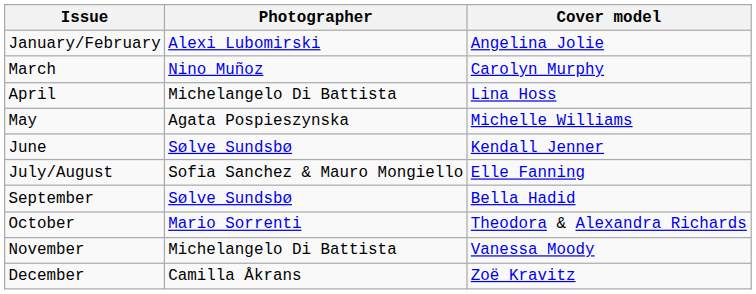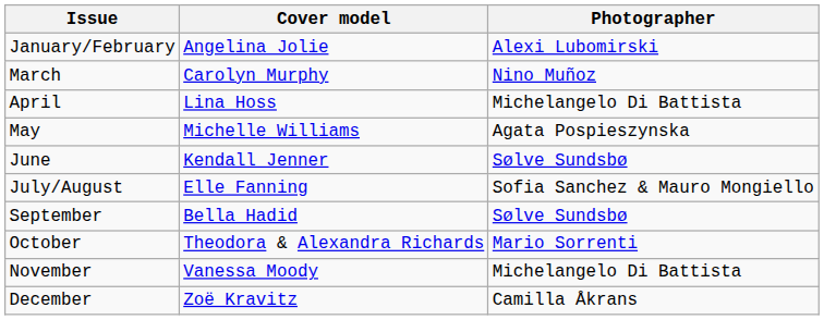 <table class="sortable wikitable">
 <tr>
 <th>Issue</th>
+<th>Cover model</th>
 <th>Photographer</th>
-<th>Cover model</th>
 </tr>
 <tr>
 <td>January/February</td>
+<td><a href='#'>Angelina Jolie</a></td>
 <td><a href='#'>Alexi Lubomirski</a></td>
-<td><a href='#'>Angelina Jolie</a></td>
 </tr>
 <tr>
 <td>March</td>
+<td><a href='#'>Carolyn Murphy</a></td>
 <td><a href='#'>Nino Muñoz</a></td>
-<td><a href='#'>Carolyn Murphy</a></td>
 </tr>
 <tr>
 <td>April</td>
+<td><a href='#'>Lina Hoss</a></td>
 <td>Michelangelo Di Battista</td>
-<td><a href='#'>Lina Hoss</a></td>
 </tr>
 <tr>
 <td>May</td>
+<td><a href='#'>Michelle Williams</a></td>
 <td>Agata Pospieszynska</td>
-<td><a href='#'>Michelle Williams</a></td>
 </tr>
 <tr>
 <td>June</td>
+<td><a href='#'>Kendall Jenner</a></td>
 <td><a href='#'>Sølve Sundsbø</a></td>
-<td><a href='#'>Kendall Jenner</a></td>
 </tr>
 <tr>
 <td>July/August</td>
+<td><a href='#'>Elle Fanning</a></td>
 <td>Sofia Sanchez & Mauro Mongiello</td>
-<td><a href='#'>Elle Fanning</a></td>
 </tr>
 <tr>
 <td>September</td>
+<td><a href='#'>Bella Hadid</a></td>
 <td><a href='#'>Sølve Sundsbø</a></td>
-<td><a href='#'>Bella Hadid</a></td>
 </tr>
 <tr>
 <td>October</td>
+<td><a href='#'>Theodora</a> & <a href='#'>Alexandra Richards</a></td>
 <td><a href='#'>Mario Sorrenti</a></td>
-<td><a href='#'>Theodora</a> & <a href='#'>Alexandra Richards</a></td>
 </tr>
 <tr>
 <td>November</td>
+<td><a href='#'>Vanessa Moody</a></td>
 <td>Michelangelo Di Battista</td>
-<td><a href='#'>Vanessa Moody</a></td>
 </tr>
 <tr>
 <td>December</td>
+<td><a href='#'>Zoë Kravitz</a></td>
 <td>Camilla Åkrans</td>
-<td><a href='#'>Zoë Kravitz</a></td>
 </tr>
 </table>
